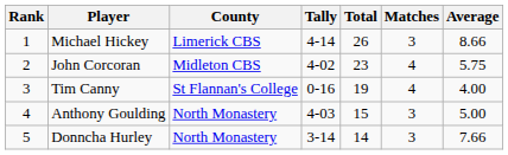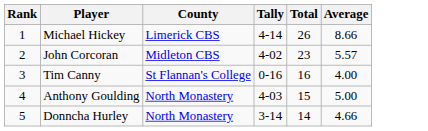 <table class="wikitable">
 <tr>
 <th>Rank</th>
 <th>Player</th>
 <th>County</th>
 <th>Tally</th>
 <th>Total</th>
-<th>Matches</th>
 <th>Average</th>
 </tr>
 <tr>
 <td rowspan=1 align=center>1</td>
 <td>Michael Hickey</td>
 <td><a href='#'>Limerick CBS</a></td>
 <td align=center>4-14</td>
 <td align=center>26</td>
-<td align=center>3</td>
 <td align=center>8.66</td>
 </tr>
 <tr>
 <td rowspan=1 align=center>2</td>
 <td>John Corcoran</td>
 <td><a href='#'>Midleton CBS</a></td>
 <td align=center>4-02</td>
 <td align=center>23</td>
-<td align=center>4</td>
-<td align=center>5.75</td>
+<td align=center>5.57</td>
 </tr>
 <tr>
 <td rowspan=1 align=center>3</td>
 <td>Tim Canny</td>
 <td><a href='#'>St Flannan's College</a></td>
 <td align=center>0-16</td>
-<td align=center>19</td>
-<td align=center>4</td>
+<td align=center>16</td>
 <td align=center>4.00</td>
 </tr>
 <tr>
 <td rowspan=1 align=center>4</td>
 <td>Anthony Goulding</td>
 <td><a href='#'>North Monastery</a></td>
 <td align=center>4-03</td>
 <td align=center>15</td>
-<td align=center>3</td>
 <td align=center>5.00</td>
 </tr>
 <tr>
 <td rowspan=1 align=center>5</td>
 <td>Donncha Hurley</td>
 <td><a href='#'>North Monastery</a></td>
 <td align=center>3-14</td>
 <td align=center>14</td>
-<td align=center>3</td>
-<td align=center>7.66</td>
+<td align=center>4.66</td>
 </tr>
 </table>
